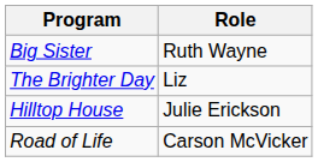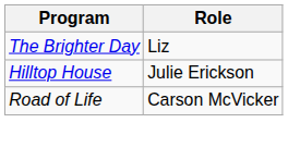 <table class="wikitable">
 <tr>
 <th>Program</th>
 <th>Role</th>
-</tr>
-<tr>
-<td><em><a href='#'>Big Sister</a></em></td>
-<td>Ruth Wayne</td>
 </tr>
 <tr>
 <td><em><a href='#'>The Brighter Day</a></em></td>
 <td>Liz</td>
 </tr>
 <tr>
 <td><em><a href='#'>Hilltop House</a></em></td>
 <td>Julie Erickson</td>
 </tr>
 <tr>
 <td><em>Road of Life</em></td>
 <td>Carson McVicker</td>
 </tr>
 </table>
